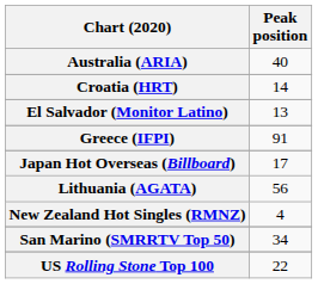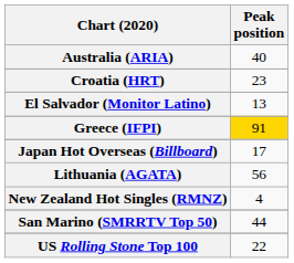 <table class="wikitable sortable plainrowheaders" style="text-align:center">
 <tr>
 <th scope="col">Chart (2020)</th>
 <th scope="col">Peak<br> position</th>
 </tr>
 <tr>
 <th scope="row">Australia (<a href='#'>ARIA</a>)</th>
 <td>40</td>
 </tr>
 <tr>
 </tr>
 <tr>
 </tr>
 <tr>
 </tr>
 <tr>
 <th scope="row">Croatia (<a href='#'>HRT</a>)</th>
-<td>14</td>
+<td>23</td>
 </tr>
 <tr>
 </tr>
 <tr>
 <th scope="row">El Salvador (<a href='#'>Monitor Latino</a>)</th>
 <td>13</td>
 </tr>
 <tr>
 </tr>
 <tr>
 <th scope="row">Greece (<a href='#'>IFPI</a>)</th>
-<td>91</td>
+<td style="background: gold;">91</td>
 </tr>
 <tr>
 </tr>
 <tr>
 </tr>
 <tr>
 <th scope="row">Japan Hot Overseas (<em><a href='#'>Billboard</a></em>)</th>
 <td>17</td>
 </tr>
 <tr>
 <th scope="row">Lithuania (<a href='#'>AGATA</a>)</th>
 <td>56</td>
 </tr>
 <tr>
 <th scope="row">New Zealand Hot Singles (<a href='#'>RMNZ</a>)</th>
 <td>4</td>
 </tr>
 <tr>
 </tr>
 <tr>
 <th scope="row">San Marino (<a href='#'>SMRRTV Top 50</a>)</th>
-<td>34</td>
+<td>44</td>
 </tr>
 <tr>
 </tr>
 <tr>
 </tr>
 <tr>
 </tr>
 <tr>
 </tr>
 <tr>
 </tr>
 <tr>
 </tr>
 <tr>
 </tr>
 <tr>
 </tr>
 <tr>
 </tr>
 <tr>
 </tr>
 <tr>
 <th scope="row">US <a href='#'><em>Rolling Stone</em> Top 100</a></th>
 <td>22</td>
 </tr>
 </table>
